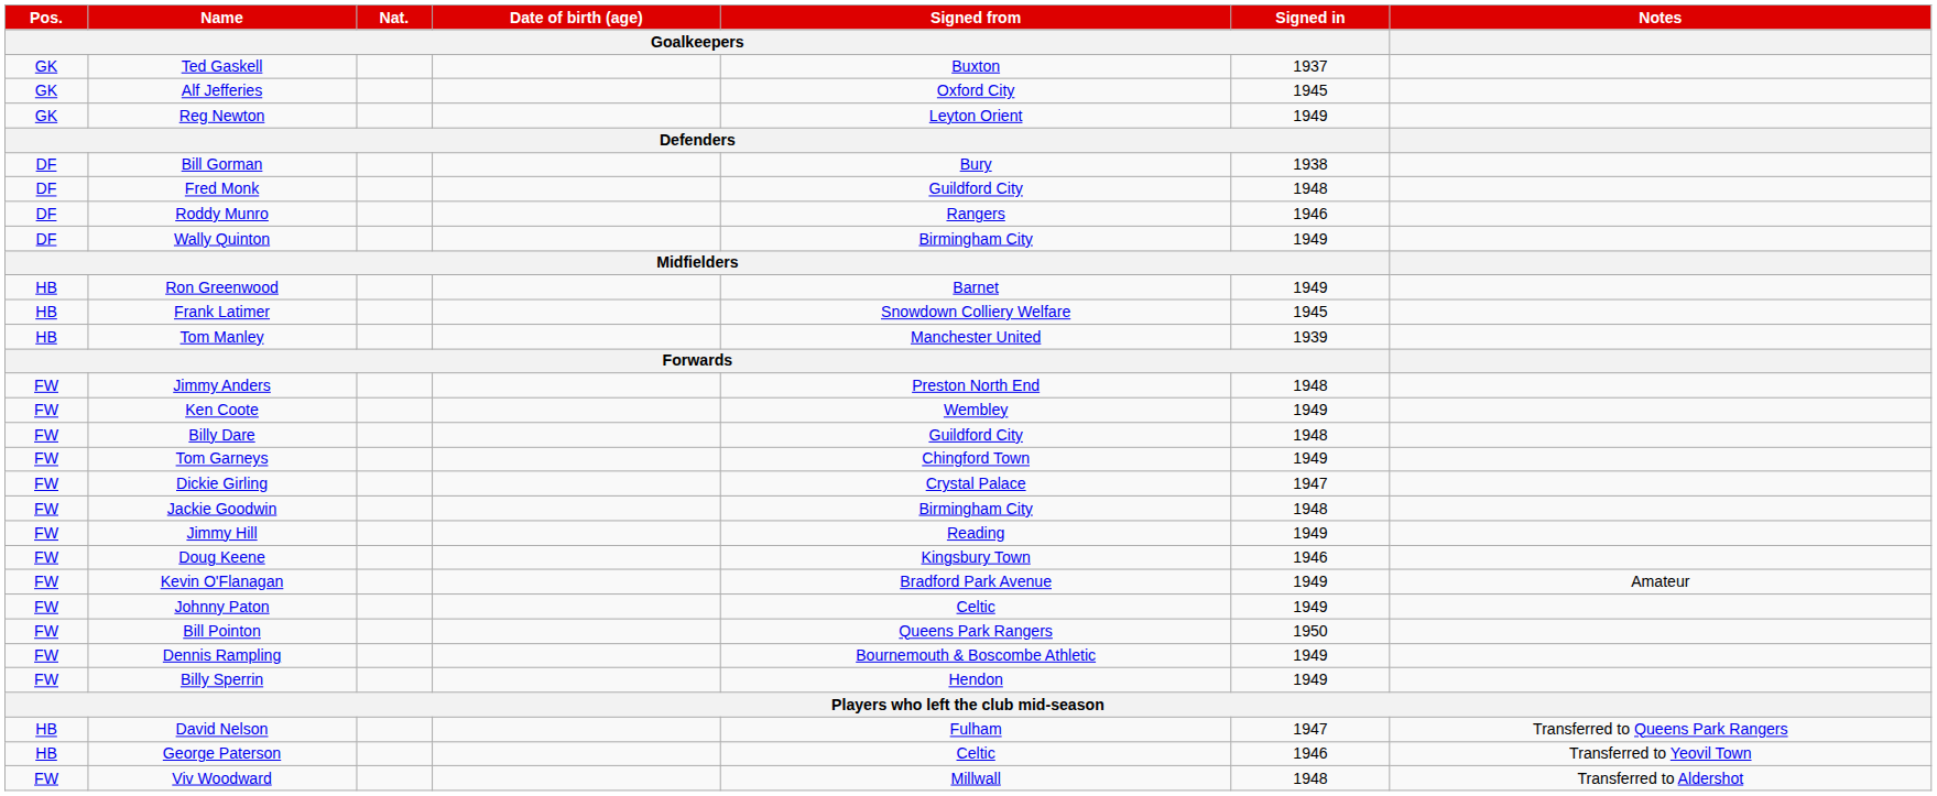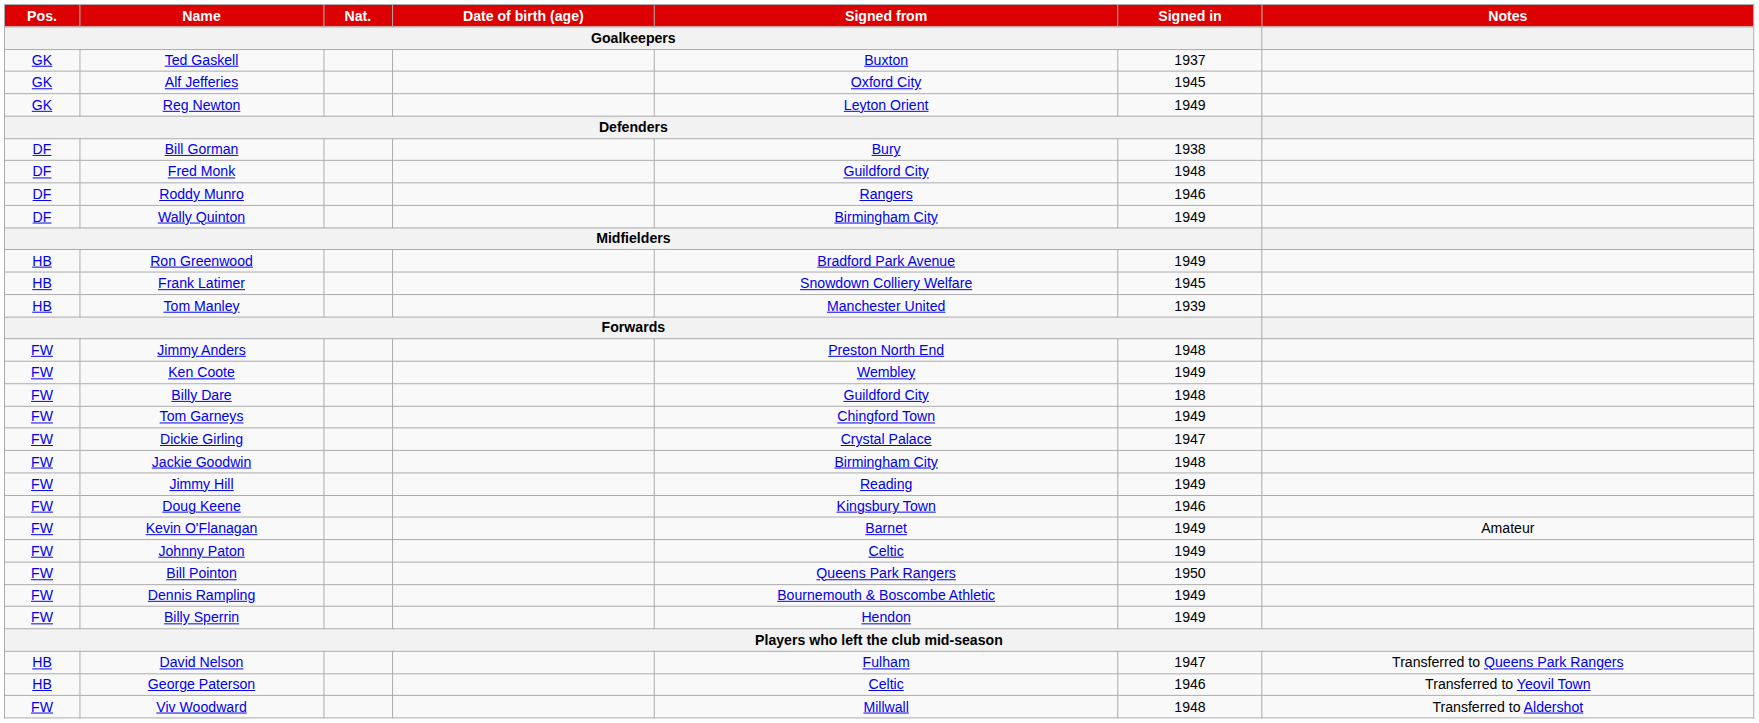 <table class="wikitable"  style="text-align:center; font-size:90%; width:90%;">
 <tr>
 <th style="background:#d00; color:white; text-align:center;">Pos.</th>
 <th style="background:#d00; color:white; text-align:center;">Name</th>
 <th style="background:#d00; color:white; text-align:center;">Nat.</th>
 <th style="background:#d00; color:white; text-align:center;">Date of birth (age)</th>
 <th style="background:#d00; color:white; text-align:center;">Signed from</th>
 <th style="background:#d00; color:white; text-align:center;">Signed in</th>
 <th style="background:#d00; color:white; text-align:center;">Notes</th>
 </tr>
 <tr>
 <th colspan="6">Goalkeepers</th>
 <th></th>
 </tr>
 <tr>
 <td><a href='#'>GK</a></td>
 <td><a href='#'>Ted Gaskell</a></td>
 <td></td>
 <td></td>
 <td><a href='#'>Buxton</a></td>
 <td>1937</td>
 <td></td>
 </tr>
 <tr>
 <td><a href='#'>GK</a></td>
 <td><a href='#'>Alf Jefferies</a></td>
 <td></td>
 <td></td>
 <td><a href='#'>Oxford City</a></td>
 <td>1945</td>
 <td></td>
 </tr>
 <tr>
 <td><a href='#'>GK</a></td>
 <td><a href='#'>Reg Newton</a></td>
 <td></td>
 <td></td>
 <td><a href='#'>Leyton Orient</a></td>
 <td>1949</td>
 <td></td>
 </tr>
 <tr>
 <th colspan="6">Defenders</th>
 <th></th>
 </tr>
 <tr>
 <td><a href='#'>DF</a></td>
 <td><a href='#'>Bill Gorman</a></td>
 <td></td>
 <td></td>
 <td><a href='#'>Bury</a></td>
 <td>1938</td>
 <td></td>
 </tr>
 <tr>
 <td><a href='#'>DF</a></td>
 <td><a href='#'>Fred Monk</a></td>
 <td></td>
 <td></td>
 <td><a href='#'>Guildford City</a></td>
 <td>1948</td>
 <td></td>
 </tr>
 <tr>
 <td><a href='#'>DF</a></td>
 <td><a href='#'>Roddy Munro</a></td>
 <td></td>
 <td></td>
 <td><a href='#'>Rangers</a></td>
 <td>1946</td>
 <td></td>
 </tr>
 <tr>
 <td><a href='#'>DF</a></td>
 <td><a href='#'>Wally Quinton</a></td>
 <td></td>
 <td></td>
 <td><a href='#'>Birmingham City</a></td>
 <td>1949</td>
 <td></td>
 </tr>
 <tr>
 <th colspan="6">Midfielders</th>
 <th></th>
 </tr>
 <tr>
 <td><a href='#'>HB</a></td>
 <td><a href='#'>Ron Greenwood</a></td>
 <td></td>
 <td></td>
-<td><a href='#'>Barnet</a></td>
+<td><a href='#'>Bradford Park Avenue</a></td>
 <td>1949</td>
 <td></td>
 </tr>
 <tr>
 <td><a href='#'>HB</a></td>
 <td><a href='#'>Frank Latimer</a></td>
 <td></td>
 <td></td>
 <td><a href='#'>Snowdown Colliery Welfare</a></td>
 <td>1945</td>
 <td></td>
 </tr>
 <tr>
 <td><a href='#'>HB</a></td>
 <td><a href='#'>Tom Manley</a></td>
 <td></td>
 <td></td>
 <td><a href='#'>Manchester United</a></td>
 <td>1939</td>
 <td></td>
 </tr>
 <tr>
 <th colspan="6">Forwards</th>
 <th></th>
 </tr>
 <tr>
 <td><a href='#'>FW</a></td>
 <td><a href='#'>Jimmy Anders</a></td>
 <td></td>
 <td></td>
 <td><a href='#'>Preston North End</a></td>
 <td>1948</td>
 <td></td>
 </tr>
 <tr>
 <td><a href='#'>FW</a></td>
 <td><a href='#'>Ken Coote</a></td>
 <td></td>
 <td></td>
 <td><a href='#'>Wembley</a></td>
 <td>1949</td>
 <td></td>
 </tr>
 <tr>
 <td><a href='#'>FW</a></td>
 <td><a href='#'>Billy Dare</a></td>
 <td></td>
 <td></td>
 <td><a href='#'>Guildford City</a></td>
 <td>1948</td>
 <td></td>
 </tr>
 <tr>
 <td><a href='#'>FW</a></td>
 <td><a href='#'>Tom Garneys</a></td>
 <td></td>
 <td></td>
 <td><a href='#'>Chingford Town</a></td>
 <td>1949</td>
 <td></td>
 </tr>
 <tr>
 <td><a href='#'>FW</a></td>
 <td><a href='#'>Dickie Girling</a></td>
 <td></td>
 <td></td>
 <td><a href='#'>Crystal Palace</a></td>
 <td>1947</td>
 <td></td>
 </tr>
 <tr>
 <td><a href='#'>FW</a></td>
 <td><a href='#'>Jackie Goodwin</a></td>
 <td></td>
 <td></td>
 <td><a href='#'>Birmingham City</a></td>
 <td>1948</td>
 <td></td>
 </tr>
 <tr>
 <td><a href='#'>FW</a></td>
 <td><a href='#'>Jimmy Hill</a></td>
 <td></td>
 <td></td>
 <td><a href='#'>Reading</a></td>
 <td>1949</td>
 <td></td>
 </tr>
 <tr>
 <td><a href='#'>FW</a></td>
 <td><a href='#'>Doug Keene</a></td>
 <td></td>
 <td></td>
 <td><a href='#'>Kingsbury Town</a></td>
 <td>1946</td>
 <td></td>
 </tr>
 <tr>
 <td><a href='#'>FW</a></td>
 <td><a href='#'>Kevin O'Flanagan</a></td>
 <td></td>
 <td></td>
-<td><a href='#'>Bradford Park Avenue</a></td>
+<td><a href='#'>Barnet</a></td>
 <td>1949</td>
 <td>Amateur</td>
 </tr>
 <tr>
 <td><a href='#'>FW</a></td>
 <td><a href='#'>Johnny Paton</a></td>
 <td></td>
 <td></td>
 <td><a href='#'>Celtic</a></td>
 <td>1949</td>
 <td></td>
 </tr>
 <tr>
 <td><a href='#'>FW</a></td>
 <td><a href='#'>Bill Pointon</a></td>
 <td></td>
 <td></td>
 <td><a href='#'>Queens Park Rangers</a></td>
 <td>1950</td>
 <td></td>
 </tr>
 <tr>
 <td><a href='#'>FW</a></td>
 <td><a href='#'>Dennis Rampling</a></td>
 <td></td>
 <td></td>
 <td><a href='#'>Bournemouth & Boscombe Athletic</a></td>
 <td>1949</td>
 <td></td>
 </tr>
 <tr>
 <td><a href='#'>FW</a></td>
 <td><a href='#'>Billy Sperrin</a></td>
 <td></td>
 <td></td>
 <td><a href='#'>Hendon</a></td>
 <td>1949</td>
 <td></td>
 </tr>
 <tr>
 <th colspan="7">Players who left the club mid-season</th>
 </tr>
 <tr>
 <td><a href='#'>HB</a></td>
 <td><a href='#'>David Nelson</a></td>
 <td></td>
 <td></td>
 <td><a href='#'>Fulham</a></td>
 <td>1947</td>
 <td>Transferred to <a href='#'>Queens Park Rangers</a></td>
 </tr>
 <tr>
 <td><a href='#'>HB</a></td>
 <td><a href='#'>George Paterson</a></td>
 <td></td>
 <td></td>
 <td><a href='#'>Celtic</a></td>
 <td>1946</td>
 <td>Transferred to <a href='#'>Yeovil Town</a></td>
 </tr>
 <tr>
 <td><a href='#'>FW</a></td>
 <td><a href='#'>Viv Woodward</a></td>
 <td></td>
 <td></td>
 <td><a href='#'>Millwall</a></td>
 <td>1948</td>
 <td>Transferred to <a href='#'>Aldershot</a></td>
 </tr>
 </table>
